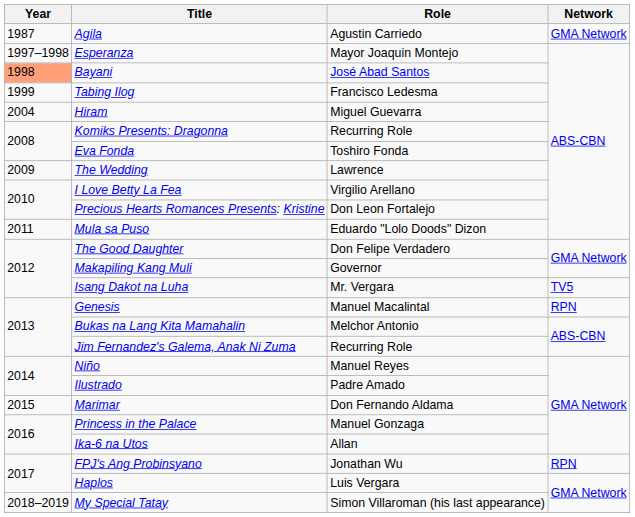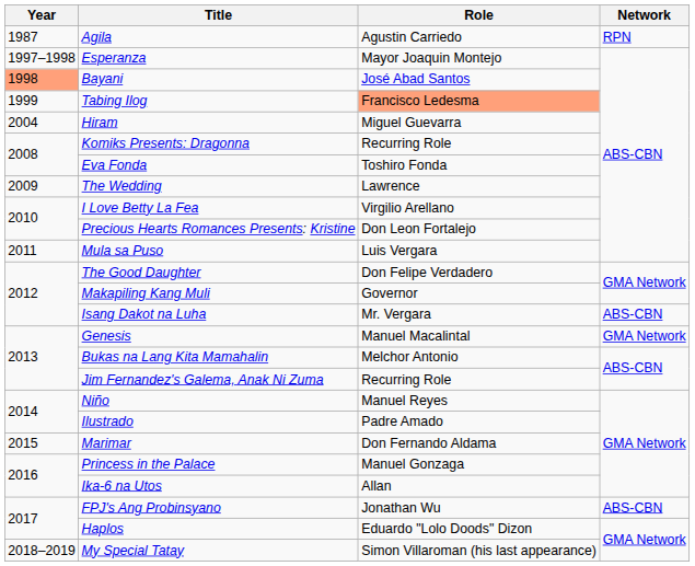 <table class="wikitable">
 <tr>
 <th>Year</th>
 <th>Title</th>
 <th>Role</th>
 <th>Network</th>
 </tr>
 <tr>
 <td>1987</td>
 <td><em><a href='#'>Agila</a></em></td>
 <td>Agustin Carriedo</td>
-<td><a href='#'>GMA Network</a></td>
+<td><a href='#'>RPN</a></td>
 </tr>
 <tr>
 <td>1997–1998</td>
 <td><em><a href='#'>Esperanza</a></em></td>
 <td>Mayor Joaquin Montejo</td>
 <td rowspan="10"><a href='#'>ABS-CBN</a></td>
 </tr>
 <tr>
 <td style="background: lightsalmon;">1998</td>
 <td><em><a href='#'>Bayani</a></em></td>
 <td><a href='#'>José Abad Santos</a></td>
 </tr>
 <tr>
 <td>1999</td>
 <td><em><a href='#'>Tabing Ilog</a></em></td>
-<td>Francisco Ledesma</td>
+<td style="background: lightsalmon;">Francisco Ledesma</td>
 </tr>
 <tr>
 <td>2004</td>
 <td><em><a href='#'>Hiram</a></em></td>
 <td>Miguel Guevarra</td>
 </tr>
 <tr>
 <td rowspan="2">2008</td>
 <td><em><a href='#'>Komiks Presents: Dragonna</a></em></td>
 <td>Recurring Role</td>
 </tr>
 <tr>
 <td><em><a href='#'>Eva Fonda</a></em></td>
 <td>Toshiro Fonda</td>
 </tr>
 <tr>
 <td>2009</td>
 <td><em><a href='#'>The Wedding</a></em></td>
 <td>Lawrence</td>
 </tr>
 <tr>
 <td rowspan="2">2010</td>
 <td><em><a href='#'>I Love Betty La Fea</a></em></td>
 <td>Virgilio Arellano</td>
 </tr>
 <tr>
 <td><em><a href='#'>Precious Hearts Romances Presents</a>: <a href='#'>Kristine</a></em></td>
 <td>Don Leon Fortalejo</td>
 </tr>
 <tr>
 <td>2011</td>
 <td><em><a href='#'>Mula sa Puso</a></em></td>
-<td>Eduardo "Lolo Doods" Dizon</td>
+<td>Luis Vergara</td>
 </tr>
 <tr>
 <td rowspan="3">2012</td>
 <td><em><a href='#'>The Good Daughter</a></em></td>
 <td>Don Felipe Verdadero</td>
 <td rowspan="2"><a href='#'>GMA Network</a></td>
 </tr>
 <tr>
 <td><em><a href='#'>Makapiling Kang Muli</a></em></td>
 <td>Governor</td>
 </tr>
 <tr>
 <td><em><a href='#'>Isang Dakot na Luha</a></em></td>
 <td>Mr. Vergara</td>
-<td><a href='#'>TV5</a></td>
+<td><a href='#'>ABS-CBN</a></td>
 </tr>
 <tr>
 <td rowspan="3">2013</td>
 <td><em><a href='#'>Genesis</a></em></td>
 <td>Manuel Macalintal</td>
-<td><a href='#'>RPN</a></td>
+<td><a href='#'>GMA Network</a></td>
 </tr>
 <tr>
 <td><em><a href='#'>Bukas na Lang Kita Mamahalin</a></em></td>
 <td>Melchor Antonio</td>
 <td rowspan="2"><a href='#'>ABS-CBN</a></td>
 </tr>
 <tr>
 <td><em><a href='#'>Jim Fernandez's Galema, Anak Ni Zuma</a></em></td>
 <td>Recurring Role</td>
 </tr>
 <tr>
 <td rowspan="2">2014</td>
 <td><em><a href='#'>Niño</a></em></td>
 <td>Manuel Reyes</td>
 <td rowspan="5"><a href='#'>GMA Network</a></td>
 </tr>
 <tr>
 <td><em><a href='#'>Ilustrado</a></em></td>
 <td>Padre Amado</td>
 </tr>
 <tr>
 <td>2015</td>
 <td><em><a href='#'>Marimar</a></em></td>
 <td>Don Fernando Aldama</td>
 </tr>
 <tr>
 <td rowspan="2">2016</td>
 <td><em><a href='#'>Princess in the Palace</a></em></td>
 <td>Manuel Gonzaga</td>
 </tr>
 <tr>
 <td><em><a href='#'>Ika-6 na Utos</a></em></td>
 <td>Allan</td>
 </tr>
 <tr>
 <td rowspan="2">2017</td>
 <td><em><a href='#'>FPJ's Ang Probinsyano</a></em></td>
 <td>Jonathan Wu</td>
-<td><a href='#'>RPN</a></td>
+<td><a href='#'>ABS-CBN</a></td>
 </tr>
 <tr>
 <td><em><a href='#'>Haplos</a></em></td>
-<td>Luis Vergara</td>
+<td>Eduardo "Lolo Doods" Dizon</td>
 <td rowspan="2"><a href='#'>GMA Network</a></td>
 </tr>
 <tr>
 <td>2018–2019</td>
 <td><em><a href='#'>My Special Tatay</a></em></td>
 <td>Simon Villaroman (his last appearance)</td>
 </tr>
 </table>
